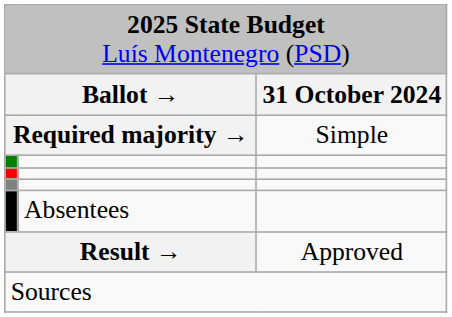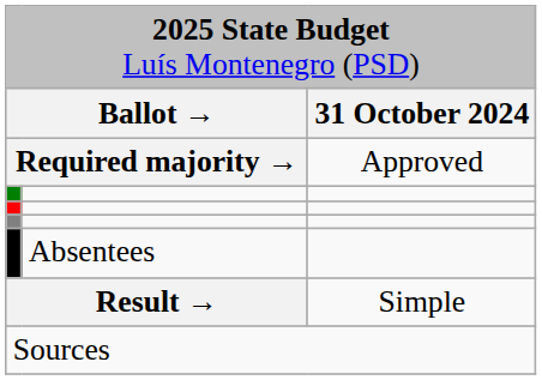 <table class="wikitable" style="text-align:center;">
 <tr>
 <td colspan="4" align="center" bgcolor="#C0C0C0"><strong>2025 State Budget</strong><br><a href='#'>Luís Montenegro</a> (<a href='#'>PSD</a>)</td>
 </tr>
 <tr>
 <th colspan="2" style="width:150px;">Ballot →</th>
 <th>31 October 2024</th>
 </tr>
 <tr>
 <th colspan="2">Required majority →</th>
-<td>Simple</td>
+<td>Approved </td>
 </tr>
 <tr>
 <th style="background:green;"></th>
 <td style="text-align:left;"></td>
 <td></td>
 </tr>
 <tr>
 <th style="width:1px; background:red;"></th>
 <td style="text-align:left;"></td>
 <td></td>
 </tr>
 <tr>
 <th style="background:gray;"></th>
 <td style="text-align:left;"></td>
 <td></td>
 </tr>
 <tr>
 <th style="background:black;"></th>
 <td style="text-align:left;">Absentees</td>
 <td></td>
 </tr>
 <tr>
 <th colspan="2">Result →</th>
-<td>Approved </td>
+<td>Simple</td>
 </tr>
 <tr>
 <td style="text-align:left;" colspan="4">Sources</td>
 </tr>
 </table>
